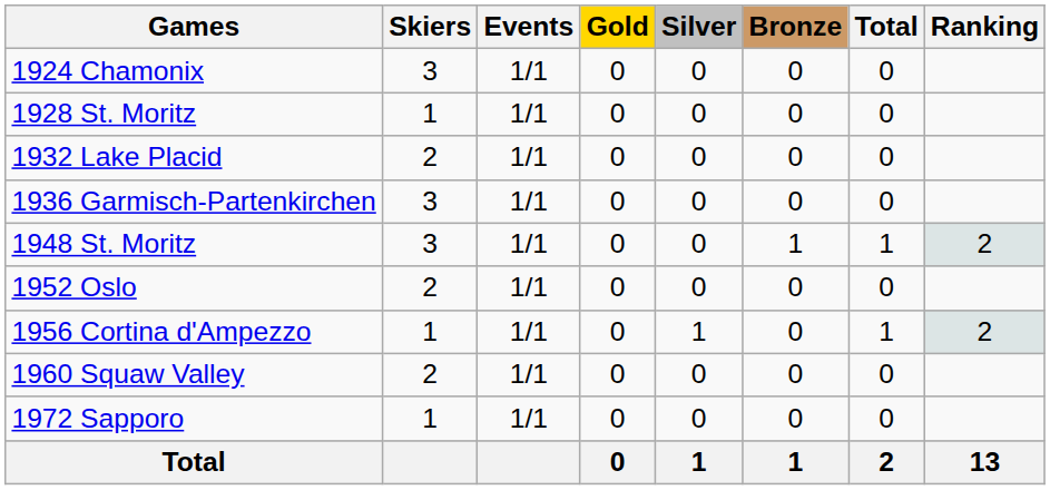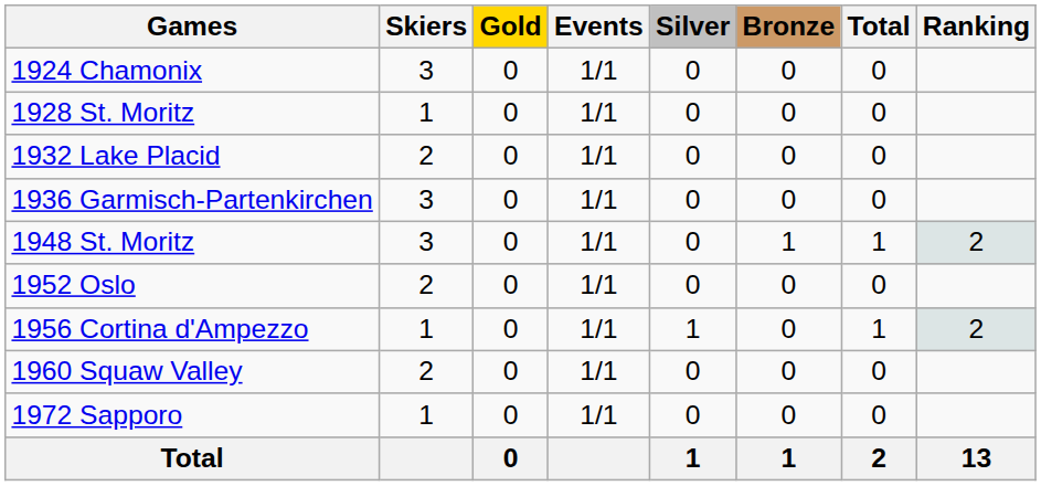 <table class="wikitable sortable" style="text-align:center">
 <tr>
 <th>Games</th>
 <th>Skiers</th>
+<th style="background-color:gold;">Gold</th>
 <th>Events</th>
-<th style="background-color:gold;">Gold</th>
 <th style="background-color:silver;">Silver</th>
 <th style="background-color:#c96;">Bronze</th>
 <th>Total</th>
 <th>Ranking</th>
 </tr>
 <tr>
 <td align=left><a href='#'>1924 Chamonix</a></td>
 <td>3</td>
+<td>0</td>
 <td>1/1</td>
-<td>0</td>
 <td>0</td>
 <td>0</td>
 <td>0</td>
 <td></td>
 </tr>
 <tr>
 <td align=left><a href='#'>1928 St. Moritz</a></td>
 <td>1</td>
+<td>0</td>
 <td>1/1</td>
-<td>0</td>
 <td>0</td>
 <td>0</td>
 <td>0</td>
 <td></td>
 </tr>
 <tr>
 <td align=left><a href='#'>1932 Lake Placid</a></td>
 <td>2</td>
+<td>0</td>
 <td>1/1</td>
-<td>0</td>
 <td>0</td>
 <td>0</td>
 <td>0</td>
 <td></td>
 </tr>
 <tr>
 <td align=left><a href='#'>1936 Garmisch-Partenkirchen</a></td>
 <td>3</td>
+<td>0</td>
 <td>1/1</td>
-<td>0</td>
 <td>0</td>
 <td>0</td>
 <td>0</td>
 <td></td>
 </tr>
 <tr>
 <td align=left><a href='#'>1948 St. Moritz</a></td>
 <td>3</td>
+<td>0</td>
 <td>1/1</td>
-<td>0</td>
 <td>0</td>
 <td>1</td>
 <td>1</td>
 <td bgcolor=dce5e5>2</td>
 </tr>
 <tr>
 <td align=left><a href='#'>1952 Oslo</a></td>
 <td>2</td>
+<td>0</td>
 <td>1/1</td>
-<td>0</td>
 <td>0</td>
 <td>0</td>
 <td>0</td>
 <td></td>
 </tr>
 <tr>
 <td align=left><a href='#'>1956 Cortina d'Ampezzo</a></td>
 <td>1</td>
+<td>0</td>
 <td>1/1</td>
-<td>0</td>
 <td>1</td>
 <td>0</td>
 <td>1</td>
 <td bgcolor=dce5e5>2</td>
 </tr>
 <tr>
 <td align=left><a href='#'>1960 Squaw Valley</a></td>
 <td>2</td>
+<td>0</td>
 <td>1/1</td>
-<td>0</td>
 <td>0</td>
 <td>0</td>
 <td>0</td>
 <td></td>
 </tr>
 <tr>
 <td align=left><a href='#'>1972 Sapporo</a></td>
 <td>1</td>
+<td>0</td>
 <td>1/1</td>
-<td>0</td>
 <td>0</td>
 <td>0</td>
 <td>0</td>
 <td></td>
 </tr>
 <tr>
 <th>Total</th>
 <th></th>
+<th>0</th>
 <th></th>
-<th>0</th>
 <th>1</th>
 <th>1</th>
 <th>2</th>
 <th>13</th>
 </tr>
 </table>
